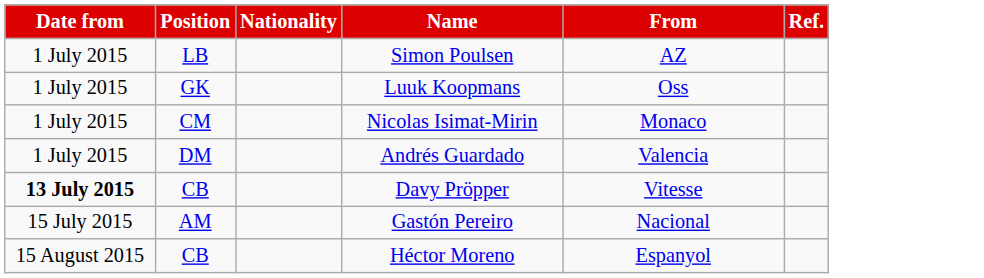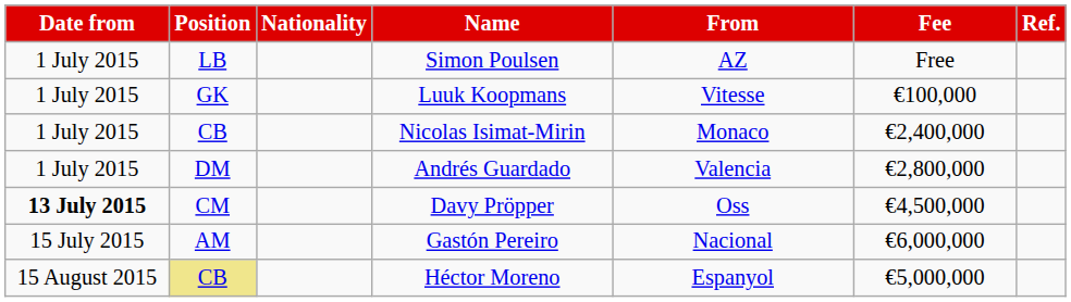 <table class="wikitable"  style="text-align:center; font-size:90%; ">
 <tr>
 <th style="background:#DD0000; color:#FFFFFF; width:100px;">Date from</th>
 <th style="background:#DD0000; color:#FFFFFF; width:50px;">Position</th>
 <th style="background:#DD0000; color:#FFFFFF; width:50px;">Nationality</th>
 <th style="background:#DD0000; color:#FFFFFF; width:150px;">Name</th>
 <th style="background:#DD0000; color:#FFFFFF; width:150px;">From</th>
+<th style="background:#DD0000; color:#FFFFFF; width:100px;">Fee</th>
 <th style="background:#DD0000; color:#FFFFFF; width:25px;">Ref.</th>
 </tr>
 <tr>
 <td>1 July 2015</td>
 <td><a href='#'>LB</a></td>
 <td></td>
 <td><a href='#'>Simon Poulsen</a></td>
 <td> <a href='#'>AZ</a></td>
+<td>Free</td>
 <td></td>
 </tr>
 <tr>
 <td>1 July 2015</td>
 <td><a href='#'>GK</a></td>
 <td></td>
 <td><a href='#'>Luuk Koopmans</a></td>
-<td> <a href='#'>Oss</a></td>
+<td> <a href='#'>Vitesse</a></td>
+<td>€100,000</td>
 <td></td>
 </tr>
 <tr>
 <td>1 July 2015</td>
-<td><a href='#'>CM</a></td>
+<td><a href='#'>CB</a></td>
 <td></td>
 <td><a href='#'>Nicolas Isimat-Mirin</a></td>
 <td> <a href='#'>Monaco</a></td>
+<td>€2,400,000</td>
 <td></td>
 </tr>
 <tr>
 <td>1 July 2015</td>
 <td><a href='#'>DM</a></td>
 <td></td>
 <td><a href='#'>Andrés Guardado</a></td>
 <td> <a href='#'>Valencia</a></td>
+<td>€2,800,000</td>
 <td></td>
 </tr>
 <tr>
 <td><strong>13 July 2015</strong></td>
-<td><a href='#'>CB</a></td>
+<td><a href='#'>CM</a></td>
 <td></td>
 <td><a href='#'>Davy Pröpper</a></td>
-<td> <a href='#'>Vitesse</a></td>
+<td> <a href='#'>Oss</a></td>
+<td>€4,500,000</td>
 <td></td>
 </tr>
 <tr>
 <td>15 July 2015</td>
 <td><a href='#'>AM</a></td>
 <td></td>
 <td><a href='#'>Gastón Pereiro</a></td>
 <td> <a href='#'>Nacional</a></td>
+<td>€6,000,000</td>
 <td></td>
 </tr>
 <tr>
 <td>15 August 2015</td>
-<td><a href='#'>CB</a></td>
+<td style="background: khaki;"><a href='#'>CB</a></td>
 <td></td>
 <td><a href='#'>Héctor Moreno</a></td>
 <td> <a href='#'>Espanyol</a></td>
+<td>€5,000,000</td>
 <td></td>
 </tr>
 </table>
